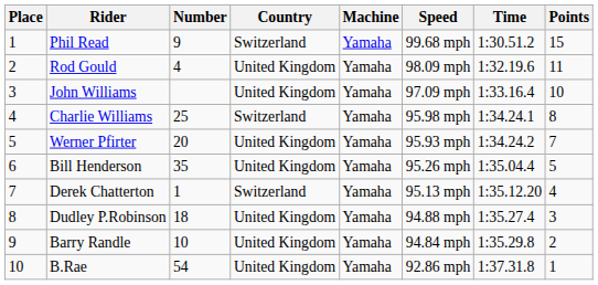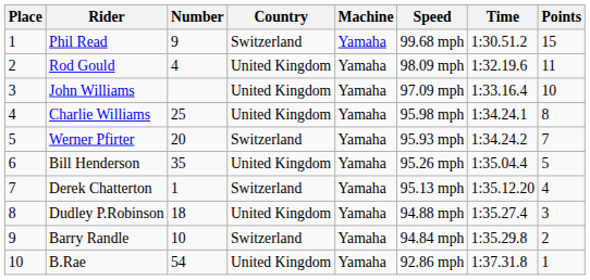 <table class="wikitable" style="font-size: 95%;">
 <tr>
 <th>Place</th>
 <th>Rider</th>
 <th>Number</th>
 <th>Country</th>
 <th>Machine</th>
 <th>Speed</th>
 <th>Time</th>
 <th>Points</th>
 </tr>
 <tr>
 <td>1</td>
 <td> <a href='#'>Phil Read</a></td>
 <td>9</td>
 <td>Switzerland</td>
 <td><a href='#'>Yamaha</a></td>
 <td>99.68 mph</td>
 <td>1:30.51.2</td>
 <td>15</td>
 </tr>
 <tr>
 <td>2</td>
 <td> <a href='#'>Rod Gould</a></td>
 <td>4</td>
 <td>United Kingdom</td>
 <td>Yamaha</td>
 <td>98.09 mph</td>
 <td>1:32.19.6</td>
 <td>11</td>
 </tr>
 <tr>
 <td>3</td>
 <td> <a href='#'>John Williams</a></td>
 <td></td>
 <td>United Kingdom</td>
 <td>Yamaha</td>
 <td>97.09 mph</td>
 <td>1:33.16.4</td>
 <td>10</td>
 </tr>
 <tr>
 <td>4</td>
 <td> <a href='#'>Charlie Williams</a></td>
 <td>25</td>
-<td>Switzerland</td>
+<td>United Kingdom</td>
 <td>Yamaha</td>
 <td>95.98 mph</td>
 <td>1:34.24.1</td>
 <td>8</td>
 </tr>
 <tr>
 <td>5</td>
 <td> <a href='#'>Werner Pfirter</a></td>
 <td>20</td>
-<td>United Kingdom</td>
+<td>Switzerland</td>
 <td>Yamaha</td>
 <td>95.93 mph</td>
 <td>1:34.24.2</td>
 <td>7</td>
 </tr>
 <tr>
 <td>6</td>
 <td> Bill Henderson</td>
 <td>35</td>
 <td>United Kingdom</td>
 <td>Yamaha</td>
 <td>95.26 mph</td>
 <td>1:35.04.4</td>
 <td>5</td>
 </tr>
 <tr>
 <td>7</td>
 <td> Derek Chatterton</td>
 <td>1</td>
 <td>Switzerland</td>
 <td>Yamaha</td>
 <td>95.13 mph</td>
 <td>1:35.12.20</td>
 <td>4</td>
 </tr>
 <tr>
 <td>8</td>
 <td> Dudley P.Robinson</td>
 <td>18</td>
 <td>United Kingdom</td>
 <td>Yamaha</td>
 <td>94.88 mph</td>
 <td>1:35.27.4</td>
 <td>3</td>
 </tr>
 <tr>
 <td>9</td>
 <td> Barry Randle</td>
 <td>10</td>
-<td>United Kingdom</td>
+<td>Switzerland</td>
 <td>Yamaha</td>
 <td>94.84 mph</td>
 <td>1:35.29.8</td>
 <td>2</td>
 </tr>
 <tr>
 <td>10</td>
 <td> B.Rae</td>
 <td>54</td>
 <td>United Kingdom</td>
 <td>Yamaha</td>
 <td>92.86 mph</td>
 <td>1:37.31.8</td>
 <td>1</td>
 </tr>
 </table>
